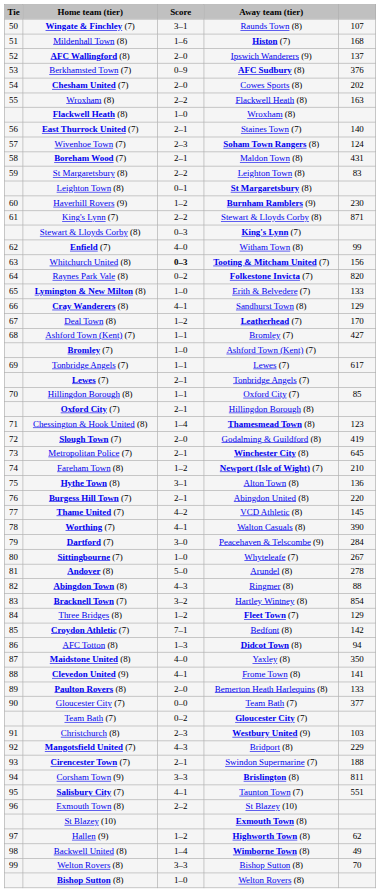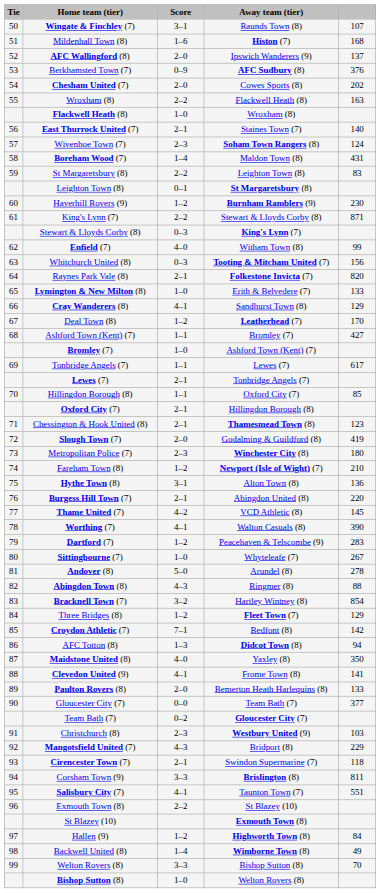 <table class="wikitable" style="width: 600px; background:WhiteSmoke; text-align:center; font-size:90%">
 <tr>
 <td scope="col" style="width:  5.00%; background:silver;"><strong>Tie</strong></td>
 <td scope="col" style="width: 36.25%; background:silver;"><strong>Home team (tier)</strong></td>
 <td scope="col" style="width: 12.50%; background:silver;"><strong>Score</strong></td>
 <td scope="col" style="width: 36.25%; background:silver;"><strong>Away team (tier)</strong></td>
 <td scope="col" style="width: 10.00%; background:silver;"><strong></strong></td>
 </tr>
 <tr>
 <td>50</td>
 <td><strong><a href='#'>Wingate & Finchley</a></strong> (7)</td>
 <td>3–1</td>
 <td><a href='#'>Raunds Town</a> (8)</td>
 <td>107</td>
 </tr>
 <tr>
 <td>51</td>
 <td><a href='#'>Mildenhall Town</a> (8)</td>
 <td>1–6</td>
 <td><strong><a href='#'>Histon</a></strong> (7)</td>
 <td>168</td>
 </tr>
 <tr>
 <td>52</td>
 <td><strong><a href='#'>AFC Wallingford</a></strong> (8)</td>
 <td>2–0</td>
 <td><a href='#'>Ipswich Wanderers</a> (9)</td>
 <td>137</td>
 </tr>
 <tr>
 <td>53</td>
 <td><a href='#'>Berkhamsted Town</a> (7)</td>
 <td>0–9</td>
 <td><strong><a href='#'>AFC Sudbury</a></strong> (8)</td>
 <td>376</td>
 </tr>
 <tr>
 <td>54</td>
 <td><strong><a href='#'>Chesham United</a></strong> (7)</td>
 <td>2–0</td>
 <td><a href='#'>Cowes Sports</a> (8)</td>
 <td>202</td>
 </tr>
 <tr>
 <td>55</td>
 <td><a href='#'>Wroxham</a> (8)</td>
 <td>2–2</td>
 <td><a href='#'>Flackwell Heath</a> (8)</td>
 <td>163</td>
 </tr>
 <tr>
 <td><em></em></td>
 <td><strong><a href='#'>Flackwell Heath</a></strong> (8)</td>
 <td>1–0</td>
 <td><a href='#'>Wroxham</a> (8)</td>
 <td></td>
 </tr>
 <tr>
 <td>56</td>
 <td><strong><a href='#'>East Thurrock United</a></strong> (7)</td>
 <td>2–1</td>
 <td><a href='#'>Staines Town</a> (7)</td>
 <td>140</td>
 </tr>
 <tr>
 <td>57</td>
 <td><a href='#'>Wivenhoe Town</a> (7)</td>
 <td>2–3</td>
 <td><strong><a href='#'>Soham Town Rangers</a></strong> (8)</td>
 <td>124</td>
 </tr>
 <tr>
 <td>58</td>
 <td><strong><a href='#'>Boreham Wood</a></strong> (7)</td>
-<td>2–1</td>
+<td>1–4</td>
 <td><a href='#'>Maldon Town</a> (8)</td>
 <td>431</td>
 </tr>
 <tr>
 <td>59</td>
 <td><a href='#'>St Margaretsbury</a> (8)</td>
 <td>2–2</td>
 <td><a href='#'>Leighton Town</a> (8)</td>
 <td>83</td>
 </tr>
 <tr>
 <td><em></em></td>
 <td><a href='#'>Leighton Town</a> (8)</td>
 <td>0–1</td>
 <td><strong><a href='#'>St Margaretsbury</a></strong> (8)</td>
 <td></td>
 </tr>
 <tr>
 <td>60</td>
 <td><a href='#'>Haverhill Rovers</a> (9)</td>
 <td>1–2</td>
 <td><strong><a href='#'>Burnham Ramblers</a></strong> (9)</td>
 <td>230</td>
 </tr>
 <tr>
 <td>61</td>
 <td><a href='#'>King's Lynn</a> (7)</td>
 <td>2–2</td>
 <td><a href='#'>Stewart & Lloyds Corby</a> (8)</td>
 <td>871</td>
 </tr>
 <tr>
 <td><em></em></td>
 <td><a href='#'>Stewart & Lloyds Corby</a> (8)</td>
 <td>0–3</td>
 <td><strong><a href='#'>King's Lynn</a></strong> (7)</td>
 <td></td>
 </tr>
 <tr>
 <td>62</td>
 <td><strong><a href='#'>Enfield</a></strong> (7)</td>
 <td>4–0</td>
 <td><a href='#'>Witham Town</a> (8)</td>
 <td>99</td>
 </tr>
 <tr>
 <td>63</td>
 <td><a href='#'>Whitchurch United</a> (8)</td>
-<td><strong>0–3</strong></td>
+<td>0–3</td>
 <td><strong><a href='#'>Tooting & Mitcham United</a></strong> (7)</td>
 <td>156</td>
 </tr>
 <tr>
 <td>64</td>
 <td><a href='#'>Raynes Park Vale</a> (8)</td>
-<td>0–2</td>
+<td>2–1</td>
 <td><strong><a href='#'>Folkestone Invicta</a></strong> (7)</td>
 <td>820</td>
 </tr>
 <tr>
 <td>65</td>
 <td><strong><a href='#'>Lymington & New Milton</a></strong> (8)</td>
 <td>1–0</td>
 <td><a href='#'>Erith & Belvedere</a> (7)</td>
 <td>133</td>
 </tr>
 <tr>
 <td>66</td>
 <td><strong><a href='#'>Cray Wanderers</a></strong> (8)</td>
 <td>4–1</td>
 <td><a href='#'>Sandhurst Town</a> (8)</td>
 <td>129</td>
 </tr>
 <tr>
 <td>67</td>
 <td><a href='#'>Deal Town</a> (8)</td>
 <td>1–2</td>
 <td><strong><a href='#'>Leatherhead</a></strong> (7)</td>
 <td>170</td>
 </tr>
 <tr>
 <td>68</td>
 <td><a href='#'>Ashford Town (Kent)</a> (7)</td>
 <td>1–1</td>
 <td><a href='#'>Bromley</a> (7)</td>
 <td>427</td>
 </tr>
 <tr>
 <td><em></em></td>
 <td><strong><a href='#'>Bromley</a></strong> (7)</td>
 <td>1–0</td>
 <td><a href='#'>Ashford Town (Kent)</a> (7)</td>
 <td></td>
 </tr>
 <tr>
 <td>69</td>
 <td><a href='#'>Tonbridge Angels</a> (7)</td>
 <td>1–1</td>
 <td><a href='#'>Lewes</a> (7)</td>
 <td>617</td>
 </tr>
 <tr>
 <td><em></em></td>
 <td><strong><a href='#'>Lewes</a></strong> (7)</td>
 <td>2–1</td>
 <td><a href='#'>Tonbridge Angels</a> (7)</td>
 <td></td>
 </tr>
 <tr>
 <td>70</td>
 <td><a href='#'>Hillingdon Borough</a> (8)</td>
 <td>1–1</td>
 <td><a href='#'>Oxford City</a> (7)</td>
 <td>85</td>
 </tr>
 <tr>
 <td><em></em></td>
 <td><strong><a href='#'>Oxford City</a></strong> (7)</td>
 <td>2–1</td>
 <td><a href='#'>Hillingdon Borough</a> (8)</td>
 <td></td>
 </tr>
 <tr>
 <td>71</td>
 <td><a href='#'>Chessington & Hook United</a> (8)</td>
-<td>1–4</td>
+<td>2–1</td>
 <td><strong><a href='#'>Thamesmead Town</a></strong> (8)</td>
 <td>123</td>
 </tr>
 <tr>
 <td>72</td>
 <td><strong><a href='#'>Slough Town</a></strong> (7)</td>
 <td>2–0</td>
 <td><a href='#'>Godalming & Guildford</a> (8)</td>
 <td>419</td>
 </tr>
 <tr>
 <td>73</td>
 <td><a href='#'>Metropolitan Police</a> (7)</td>
-<td>2–1</td>
+<td>2–3</td>
 <td><strong><a href='#'>Winchester City</a></strong> (8)</td>
-<td>645</td>
+<td>180</td>
 </tr>
 <tr>
 <td>74</td>
 <td><a href='#'>Fareham Town</a> (8)</td>
 <td>1–2</td>
 <td><strong><a href='#'>Newport (Isle of Wight)</a></strong> (7)</td>
 <td>210</td>
 </tr>
 <tr>
 <td>75</td>
 <td><strong><a href='#'>Hythe Town</a></strong> (8)</td>
 <td>3–1</td>
 <td><a href='#'>Alton Town</a> (8)</td>
 <td>136</td>
 </tr>
 <tr>
 <td>76</td>
 <td><strong><a href='#'>Burgess Hill Town</a></strong> (7)</td>
 <td>2–1</td>
 <td><a href='#'>Abingdon United</a> (8)</td>
 <td>220</td>
 </tr>
 <tr>
 <td>77</td>
 <td><strong><a href='#'>Thame United</a></strong> (7)</td>
 <td>4–2</td>
 <td><a href='#'>VCD Athletic</a> (8)</td>
 <td>145</td>
 </tr>
 <tr>
 <td>78</td>
 <td><strong><a href='#'>Worthing</a></strong> (7)</td>
 <td>4–1</td>
 <td><a href='#'>Walton Casuals</a> (8)</td>
 <td>390</td>
 </tr>
 <tr>
 <td>79</td>
 <td><strong><a href='#'>Dartford</a></strong> (7)</td>
-<td>3–0</td>
+<td>1–2</td>
 <td><a href='#'>Peacehaven & Telscombe</a> (9)</td>
-<td>284</td>
+<td>283</td>
 </tr>
 <tr>
 <td>80</td>
 <td><strong><a href='#'>Sittingbourne</a></strong> (7)</td>
 <td>1–0</td>
 <td><a href='#'>Whyteleafe</a> (7)</td>
 <td>267</td>
 </tr>
 <tr>
 <td>81</td>
 <td><strong><a href='#'>Andover</a></strong> (8)</td>
 <td>5–0</td>
 <td><a href='#'>Arundel</a> (8)</td>
 <td>278</td>
 </tr>
 <tr>
 <td>82</td>
 <td><strong><a href='#'>Abingdon Town</a></strong> (8)</td>
 <td>4–3</td>
 <td><a href='#'>Ringmer</a> (8)</td>
 <td>88</td>
 </tr>
 <tr>
 <td>83</td>
 <td><strong><a href='#'>Bracknell Town</a></strong> (7)</td>
 <td>3–2</td>
 <td><a href='#'>Hartley Wintney</a> (8)</td>
 <td>854</td>
 </tr>
 <tr>
 <td>84</td>
 <td><a href='#'>Three Bridges</a> (8)</td>
 <td>1–2</td>
 <td><strong><a href='#'>Fleet Town</a></strong> (7)</td>
 <td>129</td>
 </tr>
 <tr>
 <td>85</td>
 <td><strong><a href='#'>Croydon Athletic</a></strong> (7)</td>
 <td>7–1</td>
 <td><a href='#'>Bedfont</a> (8)</td>
 <td>142</td>
 </tr>
 <tr>
 <td>86</td>
 <td><a href='#'>AFC Totton</a> (8)</td>
 <td>1–3</td>
 <td><strong><a href='#'>Didcot Town</a></strong> (8)</td>
 <td>94</td>
 </tr>
 <tr>
 <td>87</td>
 <td><strong><a href='#'>Maidstone United</a></strong> (8)</td>
 <td>4–0</td>
 <td><a href='#'>Yaxley</a> (8)</td>
 <td>350</td>
 </tr>
 <tr>
 <td>88</td>
 <td><strong><a href='#'>Clevedon United</a></strong> (9)</td>
 <td>4–1</td>
 <td><a href='#'>Frome Town</a> (8)</td>
 <td>141</td>
 </tr>
 <tr>
 <td>89</td>
 <td><strong><a href='#'>Paulton Rovers</a></strong> (8)</td>
 <td>2–0</td>
 <td><a href='#'>Bemerton Heath Harlequins</a> (8)</td>
 <td>133</td>
 </tr>
 <tr>
 <td>90</td>
 <td><a href='#'>Gloucester City</a> (7)</td>
 <td>0–0</td>
 <td><a href='#'>Team Bath</a> (7)</td>
 <td>377</td>
 </tr>
 <tr>
 <td><em></em></td>
 <td><a href='#'>Team Bath</a> (7)</td>
 <td>0–2</td>
 <td><strong><a href='#'>Gloucester City</a></strong> (7)</td>
 <td></td>
 </tr>
 <tr>
 <td>91</td>
 <td><a href='#'>Christchurch</a> (8)</td>
 <td>2–3</td>
 <td><strong><a href='#'>Westbury United</a></strong> (9)</td>
 <td>103</td>
 </tr>
 <tr>
 <td>92</td>
 <td><strong><a href='#'>Mangotsfield United</a></strong> (7)</td>
 <td>4–3</td>
 <td><a href='#'>Bridport</a> (8)</td>
 <td>229</td>
 </tr>
 <tr>
 <td>93</td>
 <td><strong><a href='#'>Cirencester Town</a></strong> (7)</td>
 <td>2–1</td>
 <td><a href='#'>Swindon Supermarine</a> (7)</td>
-<td>188</td>
+<td>118</td>
 </tr>
 <tr>
 <td>94</td>
 <td><a href='#'>Corsham Town</a> (9)</td>
 <td>3–3</td>
 <td><strong><a href='#'>Brislington</a></strong> (8)</td>
 <td>811</td>
 </tr>
 <tr>
 <td>95</td>
 <td><strong><a href='#'>Salisbury City</a></strong> (7)</td>
 <td>4–1</td>
 <td><a href='#'>Taunton Town</a> (7)</td>
 <td>551</td>
 </tr>
 <tr>
 <td>96</td>
 <td><a href='#'>Exmouth Town</a> (8)</td>
 <td>2–2</td>
 <td><a href='#'>St Blazey</a> (10)</td>
 <td></td>
 </tr>
 <tr>
 <td><em></em></td>
 <td><a href='#'>St Blazey</a> (10)</td>
 <td></td>
 <td><strong><a href='#'>Exmouth Town</a></strong> (8)</td>
 <td></td>
 </tr>
 <tr>
 <td>97</td>
 <td><a href='#'>Hallen</a> (9)</td>
 <td>1–2</td>
 <td><strong><a href='#'>Highworth Town</a></strong> (8)</td>
-<td>62</td>
+<td>84</td>
 </tr>
 <tr>
 <td>98</td>
 <td><a href='#'>Backwell United</a> (8)</td>
 <td>1–4</td>
 <td><strong><a href='#'>Wimborne Town</a></strong> (8)</td>
 <td>49</td>
 </tr>
 <tr>
 <td>99</td>
 <td><a href='#'>Welton Rovers</a> (8)</td>
 <td>3–3</td>
 <td><a href='#'>Bishop Sutton</a> (8)</td>
 <td>70</td>
 </tr>
 <tr>
 <td><em></em></td>
 <td><strong><a href='#'>Bishop Sutton</a></strong> (8)</td>
 <td>1–0</td>
 <td><a href='#'>Welton Rovers</a> (8)</td>
 </tr>
 </table>
